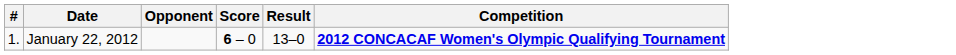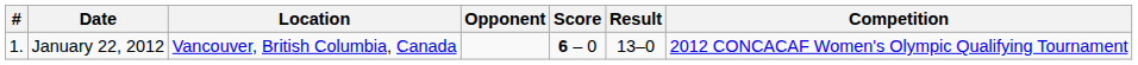 <table class="wikitable" style="font-size: 95%;">
 <tr>
 <th>#</th>
 <th>Date</th>
+<th>Location</th>
 <th>Opponent</th>
 <th>Score</th>
 <th>Result</th>
 <th>Competition</th>
 </tr>
 <tr>
 <td>1.</td>
 <td>January 22, 2012</td>
+<td><a href='#'>Vancouver</a>, <a href='#'>British Columbia</a>, <a href='#'>Canada</a></td>
 <td></td>
 <td align=center><strong>6</strong> – 0</td>
 <td align=center>13–0</td>
-<td align=center><strong><a href='#'>2012 CONCACAF Women's Olympic Qualifying Tournament</a></strong></td>
+<td align=center><a href='#'>2012 CONCACAF Women's Olympic Qualifying Tournament</a></td>
 </tr>
 </table>
